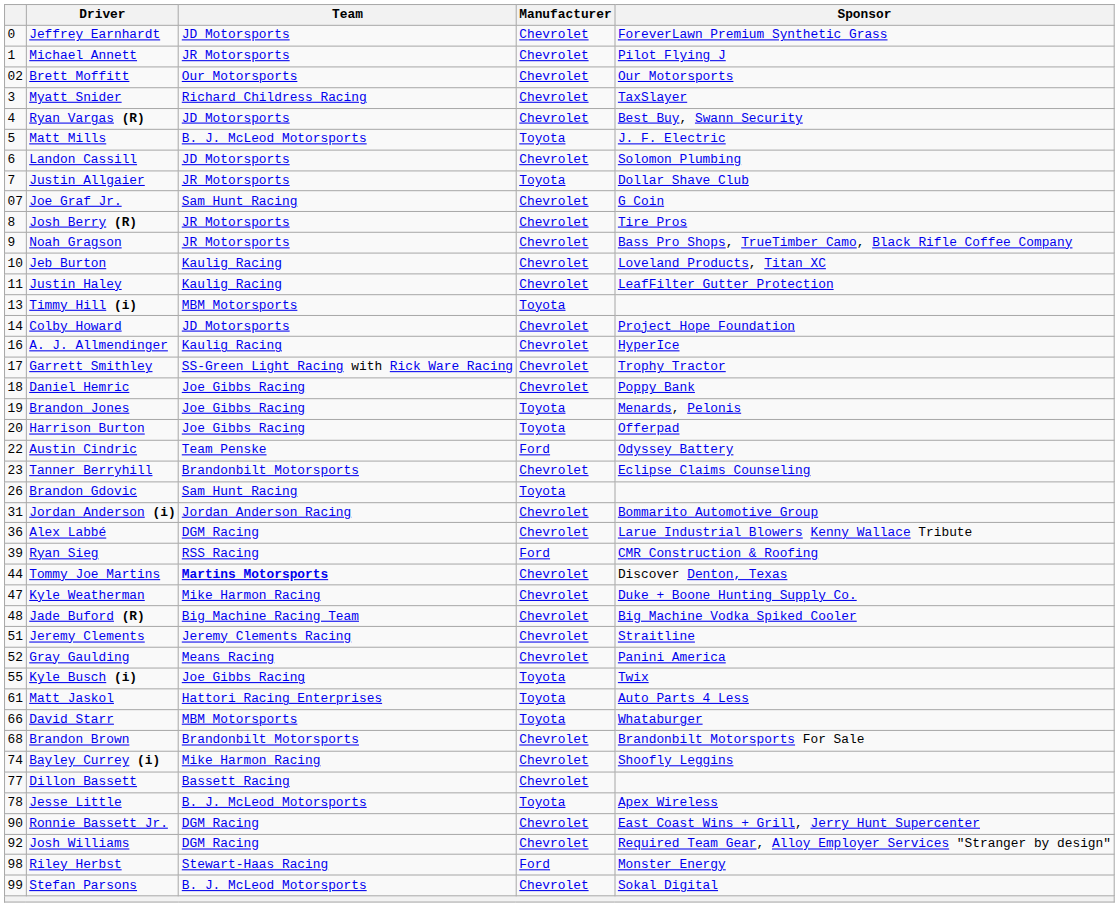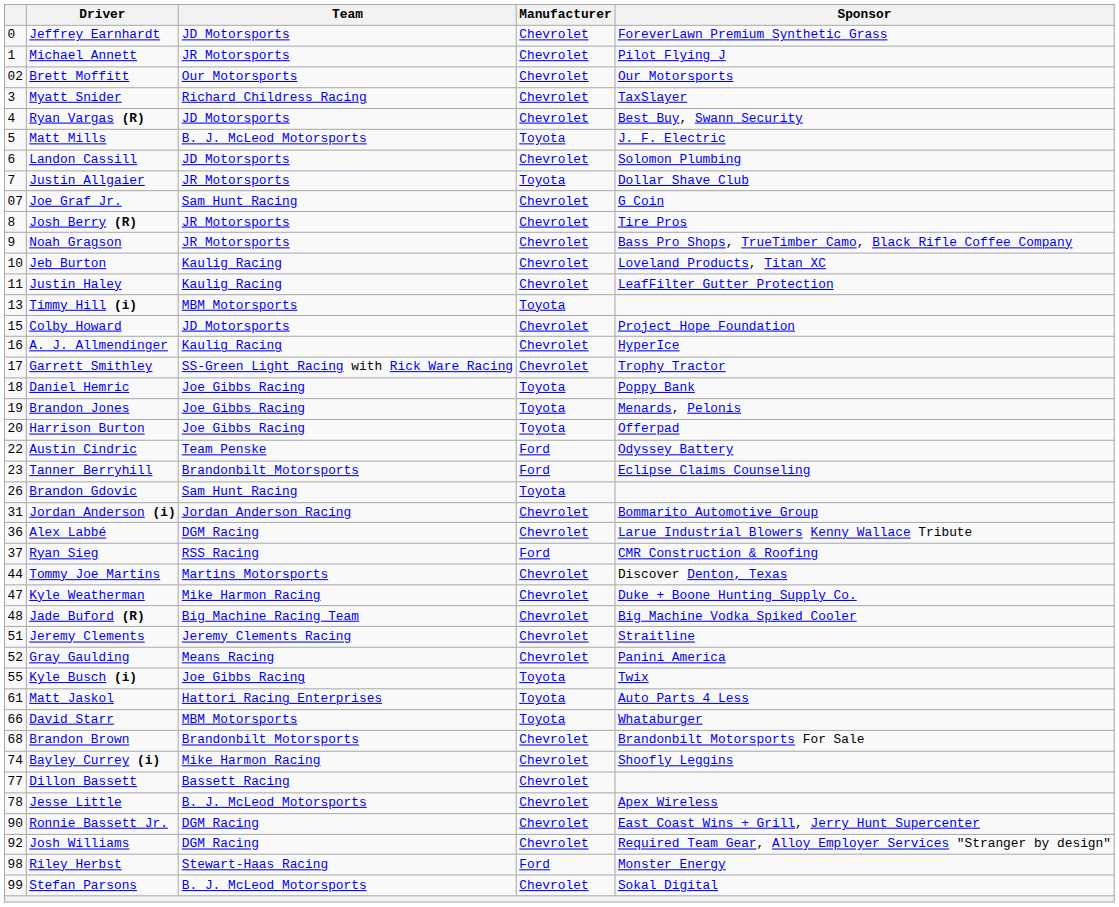 <table class="wikitable" style="font-size:95%">
 <tr>
 <th></th>
 <th>Driver</th>
 <th>Team</th>
 <th>Manufacturer</th>
 <th>Sponsor</th>
 </tr>
 <tr>
 <td>0</td>
 <td><a href='#'>Jeffrey Earnhardt</a></td>
 <td><a href='#'>JD Motorsports</a></td>
 <td><a href='#'>Chevrolet</a></td>
 <td><a href='#'>ForeverLawn Premium Synthetic Grass</a></td>
 </tr>
 <tr>
 <td>1</td>
 <td><a href='#'>Michael Annett</a></td>
 <td><a href='#'>JR Motorsports</a></td>
 <td><a href='#'>Chevrolet</a></td>
 <td><a href='#'>Pilot Flying J</a></td>
 </tr>
 <tr>
 <td>02</td>
 <td><a href='#'>Brett Moffitt</a></td>
 <td><a href='#'>Our Motorsports</a></td>
 <td><a href='#'>Chevrolet</a></td>
 <td><a href='#'>Our Motorsports</a></td>
 </tr>
 <tr>
 <td>3</td>
 <td><a href='#'>Myatt Snider</a></td>
 <td><a href='#'>Richard Childress Racing</a></td>
 <td><a href='#'>Chevrolet</a></td>
 <td><a href='#'>TaxSlayer</a></td>
 </tr>
 <tr>
 <td>4</td>
 <td><a href='#'>Ryan Vargas</a> <strong>(R)</strong></td>
 <td><a href='#'>JD Motorsports</a></td>
 <td><a href='#'>Chevrolet</a></td>
 <td><a href='#'>Best Buy</a>, <a href='#'>Swann Security</a></td>
 </tr>
 <tr>
 <td>5</td>
 <td><a href='#'>Matt Mills</a></td>
 <td><a href='#'>B. J. McLeod Motorsports</a></td>
 <td><a href='#'>Toyota</a></td>
 <td><a href='#'>J. F. Electric</a></td>
 </tr>
 <tr>
 <td>6</td>
 <td><a href='#'>Landon Cassill</a></td>
 <td><a href='#'>JD Motorsports</a></td>
 <td><a href='#'>Chevrolet</a></td>
 <td><a href='#'>Solomon Plumbing</a></td>
 </tr>
 <tr>
 <td>7</td>
 <td><a href='#'>Justin Allgaier</a></td>
 <td><a href='#'>JR Motorsports</a></td>
 <td><a href='#'>Toyota</a></td>
 <td><a href='#'>Dollar Shave Club</a></td>
 </tr>
 <tr>
 <td>07</td>
 <td><a href='#'>Joe Graf Jr.</a></td>
 <td><a href='#'>Sam Hunt Racing</a></td>
 <td><a href='#'>Chevrolet</a></td>
 <td><a href='#'>G Coin</a></td>
 </tr>
 <tr>
 <td>8</td>
 <td><a href='#'>Josh Berry</a> <strong>(R)</strong></td>
 <td><a href='#'>JR Motorsports</a></td>
 <td><a href='#'>Chevrolet</a></td>
 <td><a href='#'>Tire Pros</a></td>
 </tr>
 <tr>
 <td>9</td>
 <td><a href='#'>Noah Gragson</a></td>
 <td><a href='#'>JR Motorsports</a></td>
 <td><a href='#'>Chevrolet</a></td>
 <td><a href='#'>Bass Pro Shops</a>, <a href='#'>TrueTimber Camo</a>, <a href='#'>Black Rifle Coffee Company</a></td>
 </tr>
 <tr>
 <td>10</td>
 <td><a href='#'>Jeb Burton</a></td>
 <td><a href='#'>Kaulig Racing</a></td>
 <td><a href='#'>Chevrolet</a></td>
 <td><a href='#'>Loveland Products</a>, <a href='#'>Titan XC</a></td>
 </tr>
 <tr>
 <td>11</td>
 <td><a href='#'>Justin Haley</a></td>
 <td><a href='#'>Kaulig Racing</a></td>
 <td><a href='#'>Chevrolet</a></td>
 <td><a href='#'>LeafFilter Gutter Protection</a></td>
 </tr>
 <tr>
 <td>13</td>
 <td><a href='#'>Timmy Hill</a> <strong>(i)</strong></td>
 <td><a href='#'>MBM Motorsports</a></td>
 <td><a href='#'>Toyota</a></td>
 <td></td>
 </tr>
 <tr>
-<td>14</td>
+<td>15</td>
 <td><a href='#'>Colby Howard</a></td>
 <td><a href='#'>JD Motorsports</a></td>
 <td><a href='#'>Chevrolet</a></td>
 <td><a href='#'>Project Hope Foundation</a></td>
 </tr>
 <tr>
 <td>16</td>
 <td><a href='#'>A. J. Allmendinger</a></td>
 <td><a href='#'>Kaulig Racing</a></td>
 <td><a href='#'>Chevrolet</a></td>
 <td><a href='#'>HyperIce</a></td>
 </tr>
 <tr>
 <td>17</td>
 <td><a href='#'>Garrett Smithley</a></td>
 <td><a href='#'>SS-Green Light Racing</a> with <a href='#'>Rick Ware Racing</a></td>
 <td><a href='#'>Chevrolet</a></td>
 <td><a href='#'>Trophy Tractor</a></td>
 </tr>
 <tr>
 <td>18</td>
 <td><a href='#'>Daniel Hemric</a></td>
 <td><a href='#'>Joe Gibbs Racing</a></td>
-<td><a href='#'>Chevrolet</a></td>
+<td><a href='#'>Toyota</a></td>
 <td><a href='#'>Poppy Bank</a></td>
 </tr>
 <tr>
 <td>19</td>
 <td><a href='#'>Brandon Jones</a></td>
 <td><a href='#'>Joe Gibbs Racing</a></td>
 <td><a href='#'>Toyota</a></td>
 <td><a href='#'>Menards</a>, <a href='#'>Pelonis</a></td>
 </tr>
 <tr>
 <td>20</td>
 <td><a href='#'>Harrison Burton</a></td>
 <td><a href='#'>Joe Gibbs Racing</a></td>
 <td><a href='#'>Toyota</a></td>
 <td><a href='#'>Offerpad</a></td>
 </tr>
 <tr>
 <td>22</td>
 <td><a href='#'>Austin Cindric</a></td>
 <td><a href='#'>Team Penske</a></td>
 <td><a href='#'>Ford</a></td>
 <td><a href='#'>Odyssey Battery</a></td>
 </tr>
 <tr>
 <td>23</td>
 <td><a href='#'>Tanner Berryhill</a></td>
 <td><a href='#'>Brandonbilt Motorsports</a></td>
-<td><a href='#'>Chevrolet</a></td>
+<td><a href='#'>Ford</a></td>
 <td><a href='#'>Eclipse Claims Counseling</a></td>
 </tr>
 <tr>
 <td>26</td>
 <td><a href='#'>Brandon Gdovic</a></td>
 <td><a href='#'>Sam Hunt Racing</a></td>
 <td><a href='#'>Toyota</a></td>
 <td></td>
 </tr>
 <tr>
 <td>31</td>
 <td><a href='#'>Jordan Anderson</a> <strong>(i)</strong></td>
 <td><a href='#'>Jordan Anderson Racing</a></td>
 <td><a href='#'>Chevrolet</a></td>
 <td><a href='#'>Bommarito Automotive Group</a></td>
 </tr>
 <tr>
 <td>36</td>
 <td><a href='#'>Alex Labbé</a></td>
 <td><a href='#'>DGM Racing</a></td>
 <td><a href='#'>Chevrolet</a></td>
 <td><a href='#'>Larue Industrial Blowers</a> <a href='#'>Kenny Wallace</a> Tribute</td>
 </tr>
 <tr>
-<td>39</td>
+<td>37</td>
 <td><a href='#'>Ryan Sieg</a></td>
 <td><a href='#'>RSS Racing</a></td>
 <td><a href='#'>Ford</a></td>
 <td><a href='#'>CMR Construction & Roofing</a></td>
 </tr>
 <tr>
 <td>44</td>
 <td><a href='#'>Tommy Joe Martins</a></td>
-<td><strong><a href='#'>Martins Motorsports</a></strong></td>
+<td><a href='#'>Martins Motorsports</a></td>
 <td><a href='#'>Chevrolet</a></td>
 <td>Discover <a href='#'>Denton, Texas</a></td>
 </tr>
 <tr>
 <td>47</td>
 <td><a href='#'>Kyle Weatherman</a></td>
 <td><a href='#'>Mike Harmon Racing</a></td>
 <td><a href='#'>Chevrolet</a></td>
 <td><a href='#'>Duke + Boone Hunting Supply Co.</a></td>
 </tr>
 <tr>
 <td>48</td>
 <td><a href='#'>Jade Buford</a> <strong>(R)</strong></td>
 <td><a href='#'>Big Machine Racing Team</a></td>
 <td><a href='#'>Chevrolet</a></td>
 <td><a href='#'>Big Machine Vodka Spiked Cooler</a></td>
 </tr>
 <tr>
 <td>51</td>
 <td><a href='#'>Jeremy Clements</a></td>
 <td><a href='#'>Jeremy Clements Racing</a></td>
 <td><a href='#'>Chevrolet</a></td>
 <td><a href='#'>Straitline</a></td>
 </tr>
 <tr>
 <td>52</td>
 <td><a href='#'>Gray Gaulding</a></td>
 <td><a href='#'>Means Racing</a></td>
 <td><a href='#'>Chevrolet</a></td>
 <td><a href='#'>Panini America</a></td>
 </tr>
 <tr>
 <td>55</td>
 <td><a href='#'>Kyle Busch</a> <strong>(i)</strong></td>
 <td><a href='#'>Joe Gibbs Racing</a></td>
 <td><a href='#'>Toyota</a></td>
 <td><a href='#'>Twix</a></td>
 </tr>
 <tr>
 <td>61</td>
 <td><a href='#'>Matt Jaskol</a></td>
 <td><a href='#'>Hattori Racing Enterprises</a></td>
 <td><a href='#'>Toyota</a></td>
 <td><a href='#'>Auto Parts 4 Less</a></td>
 </tr>
 <tr>
 <td>66</td>
 <td><a href='#'>David Starr</a></td>
 <td><a href='#'>MBM Motorsports</a></td>
 <td><a href='#'>Toyota</a></td>
 <td><a href='#'>Whataburger</a></td>
 </tr>
 <tr>
 <td>68</td>
 <td><a href='#'>Brandon Brown</a></td>
 <td><a href='#'>Brandonbilt Motorsports</a></td>
 <td><a href='#'>Chevrolet</a></td>
 <td><a href='#'>Brandonbilt Motorsports</a> For Sale</td>
 </tr>
 <tr>
 <td>74</td>
 <td><a href='#'>Bayley Currey</a> <strong>(i)</strong></td>
 <td><a href='#'>Mike Harmon Racing</a></td>
 <td><a href='#'>Chevrolet</a></td>
 <td><a href='#'>Shoofly Leggins</a></td>
 </tr>
 <tr>
 <td>77</td>
 <td><a href='#'>Dillon Bassett</a></td>
 <td><a href='#'>Bassett Racing</a></td>
 <td><a href='#'>Chevrolet</a></td>
 <td></td>
 </tr>
 <tr>
 <td>78</td>
 <td><a href='#'>Jesse Little</a></td>
 <td><a href='#'>B. J. McLeod Motorsports</a></td>
-<td><a href='#'>Toyota</a></td>
+<td><a href='#'>Chevrolet</a></td>
 <td><a href='#'>Apex Wireless</a></td>
 </tr>
 <tr>
 <td>90</td>
 <td><a href='#'>Ronnie Bassett Jr.</a></td>
 <td><a href='#'>DGM Racing</a></td>
 <td><a href='#'>Chevrolet</a></td>
 <td><a href='#'>East Coast Wins + Grill</a>, <a href='#'>Jerry Hunt Supercenter</a></td>
 </tr>
 <tr>
 <td>92</td>
 <td><a href='#'>Josh Williams</a></td>
 <td><a href='#'>DGM Racing</a></td>
 <td><a href='#'>Chevrolet</a></td>
 <td><a href='#'>Required Team Gear</a>, <a href='#'>Alloy Employer Services</a> "Stranger by design"</td>
 </tr>
 <tr>
 <td>98</td>
 <td><a href='#'>Riley Herbst</a></td>
 <td><a href='#'>Stewart-Haas Racing</a></td>
 <td><a href='#'>Ford</a></td>
 <td><a href='#'>Monster Energy</a></td>
 </tr>
 <tr>
 <td>99</td>
 <td><a href='#'>Stefan Parsons</a></td>
 <td><a href='#'>B. J. McLeod Motorsports</a></td>
 <td><a href='#'>Chevrolet</a></td>
 <td><a href='#'>Sokal Digital</a></td>
 </tr>
 <tr>
 <th colspan="7"></th>
 </tr>
 </table>
